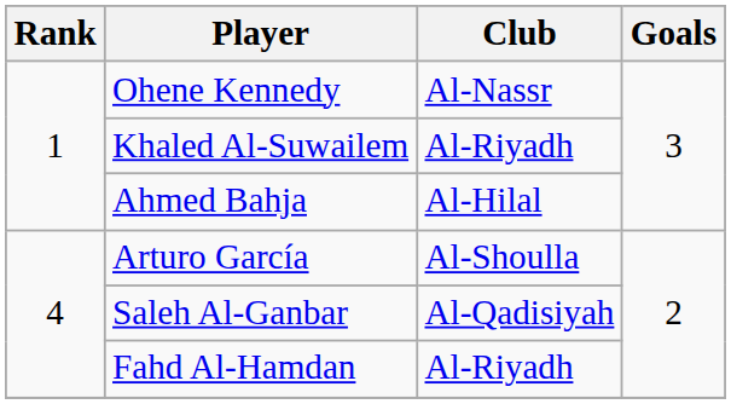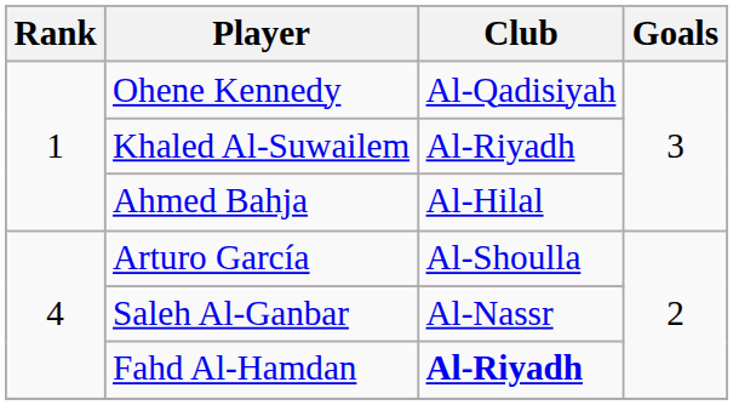 <table class="wikitable sortable" style="text-align:center">
 <tr>
 <th>Rank</th>
 <th>Player</th>
 <th>Club</th>
 <th>Goals</th>
 </tr>
 <tr>
 <td rowspan=3>1</td>
 <td align="left"> <a href='#'>Ohene Kennedy</a></td>
-<td align="left"><a href='#'>Al-Nassr</a></td>
+<td align="left"><a href='#'>Al-Qadisiyah</a></td>
 <td rowspan=3>3</td>
 </tr>
 <tr>
 <td align="left"> <a href='#'>Khaled Al-Suwailem</a></td>
 <td align="left"><a href='#'>Al-Riyadh</a></td>
 </tr>
 <tr>
 <td align="left"> <a href='#'>Ahmed Bahja</a></td>
 <td align="left"><a href='#'>Al-Hilal</a></td>
 </tr>
 <tr>
 <td rowspan=3>4</td>
 <td align="left"> <a href='#'>Arturo García</a></td>
 <td align="left"><a href='#'>Al-Shoulla</a></td>
 <td rowspan=3>2</td>
 </tr>
 <tr>
 <td align="left"> <a href='#'>Saleh Al-Ganbar</a></td>
-<td align="left"><a href='#'>Al-Qadisiyah</a></td>
+<td align="left"><a href='#'>Al-Nassr</a></td>
 </tr>
 <tr>
 <td align="left"> <a href='#'>Fahd Al-Hamdan</a></td>
-<td align="left"><a href='#'>Al-Riyadh</a></td>
+<td align="left"><strong><a href='#'>Al-Riyadh</a></strong></td>
 </tr>
 <tr>
 </tr>
 </table>
